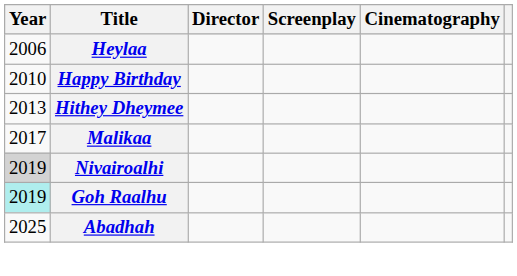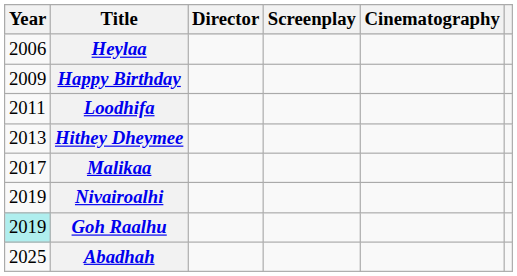 <table class="wikitable sortable plainrowheaders">
 <tr style="background:#ccc; text-align:center;">
 <th scope="col">Year</th>
 <th scope="col">Title</th>
 <th scope="col">Director</th>
 <th scope="col">Screenplay</th>
 <th scope="col">Cinematography</th>
 <th scope="col" class="unsortable"></th>
 </tr>
 <tr>
 <td>2006</td>
 <th scope="row"><em><a href='#'>Heylaa</a></em></th>
 <td></td>
 <td></td>
 <td></td>
 <td style="text-align: center;"></td>
 </tr>
 <tr>
-<td>2010</td>
+<td>2009</td>
 <th scope="row"><em><a href='#'>Happy Birthday</a></em></th>
+<td></td>
+<td></td>
+<td></td>
+<td style="text-align: center;"></td>
+</tr>
+<tr>
+<td>2011</td>
+<th scope="row"><em><a href='#'>Loodhifa</a></em></th>
 <td></td>
 <td></td>
 <td></td>
 <td style="text-align: center;"></td>
 </tr>
 <tr>
 <td>2013</td>
 <th scope="row"><em><a href='#'>Hithey Dheymee</a></em></th>
 <td></td>
 <td></td>
 <td></td>
 <td style="text-align: center;"></td>
 </tr>
 <tr>
 <td>2017</td>
 <th scope="row"><em><a href='#'>Malikaa</a></em></th>
 <td></td>
 <td></td>
 <td></td>
 <td style="text-align: center;"></td>
 </tr>
 <tr>
-<td style="background: lightgrey;">2019</td>
+<td>2019</td>
 <th scope="row"><em><a href='#'>Nivairoalhi</a></em></th>
 <td></td>
 <td></td>
 <td></td>
 <td style="text-align: center;"></td>
 </tr>
 <tr>
 <td style="background: paleturquoise;">2019</td>
 <th scope="row"><em><a href='#'>Goh Raalhu</a></em></th>
 <td></td>
 <td></td>
 <td></td>
 <td style="text-align: center;"></td>
 </tr>
 <tr>
 <td>2025</td>
 <th scope="row"><em><a href='#'>Abadhah</a></em></th>
 <td></td>
 <td></td>
 <td></td>
 <td style="text-align: center;"></td>
 </tr>
 </table>
